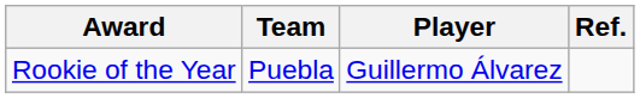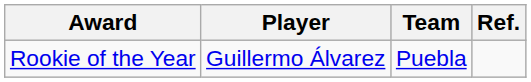 <table class="wikitable">
 <tr>
 <th>Award</th>
+<th>Player</th>
 <th>Team</th>
-<th>Player</th>
 <th>Ref.</th>
 </tr>
 <tr>
 <td scope="row"><a href='#'>Rookie of the Year</a></td>
+<td> <a href='#'>Guillermo Álvarez</a></td>
 <td><a href='#'>Puebla</a></td>
-<td> <a href='#'>Guillermo Álvarez</a></td>
 <td align=center></td>
 </tr>
 </table>
